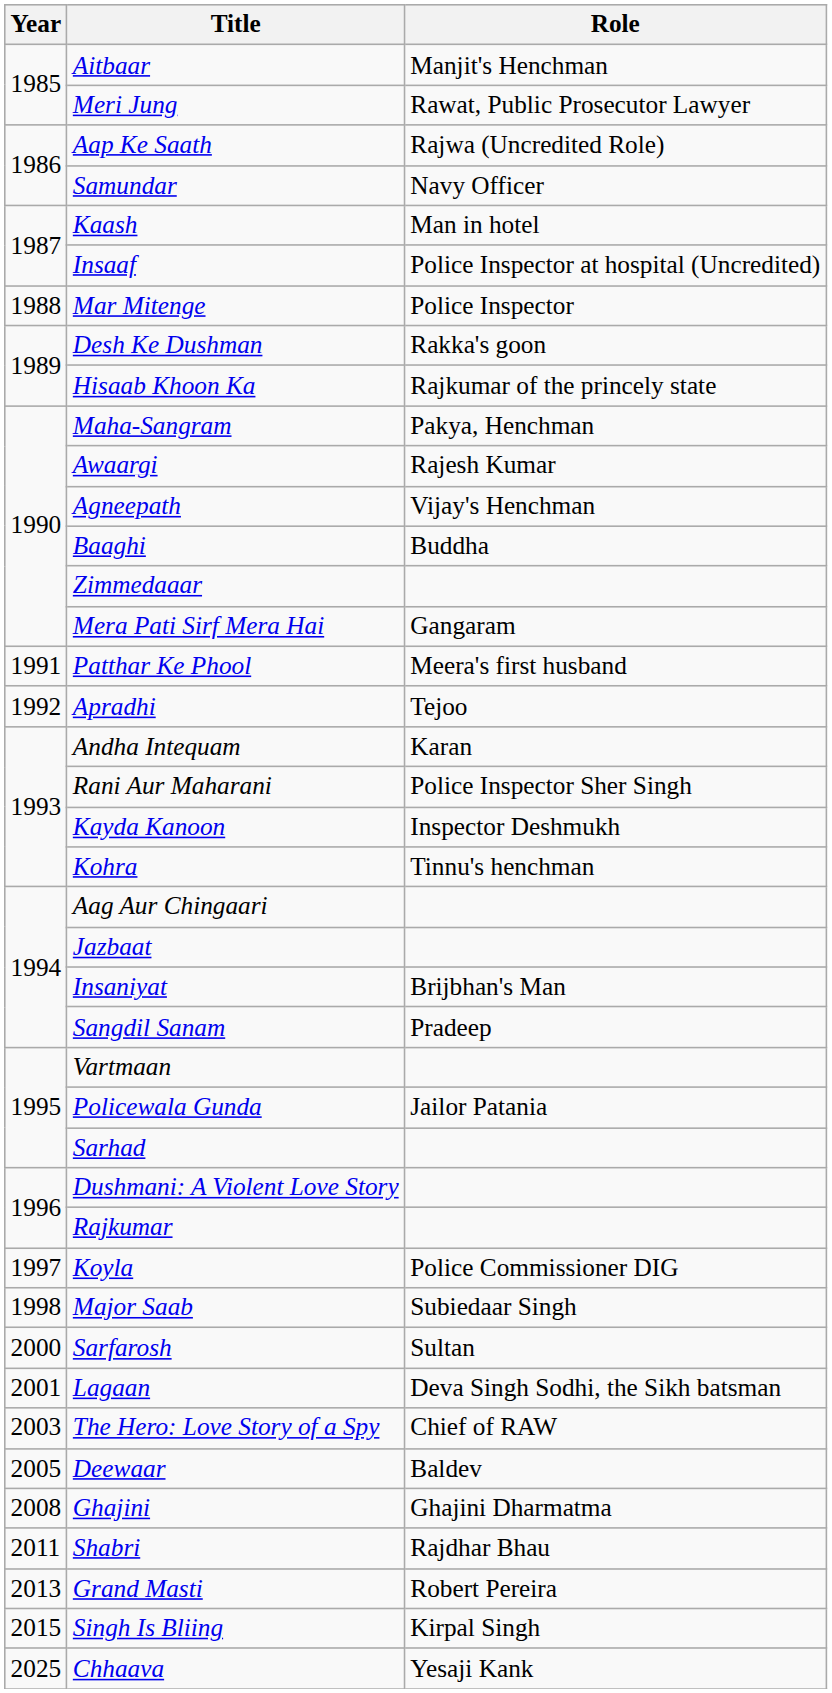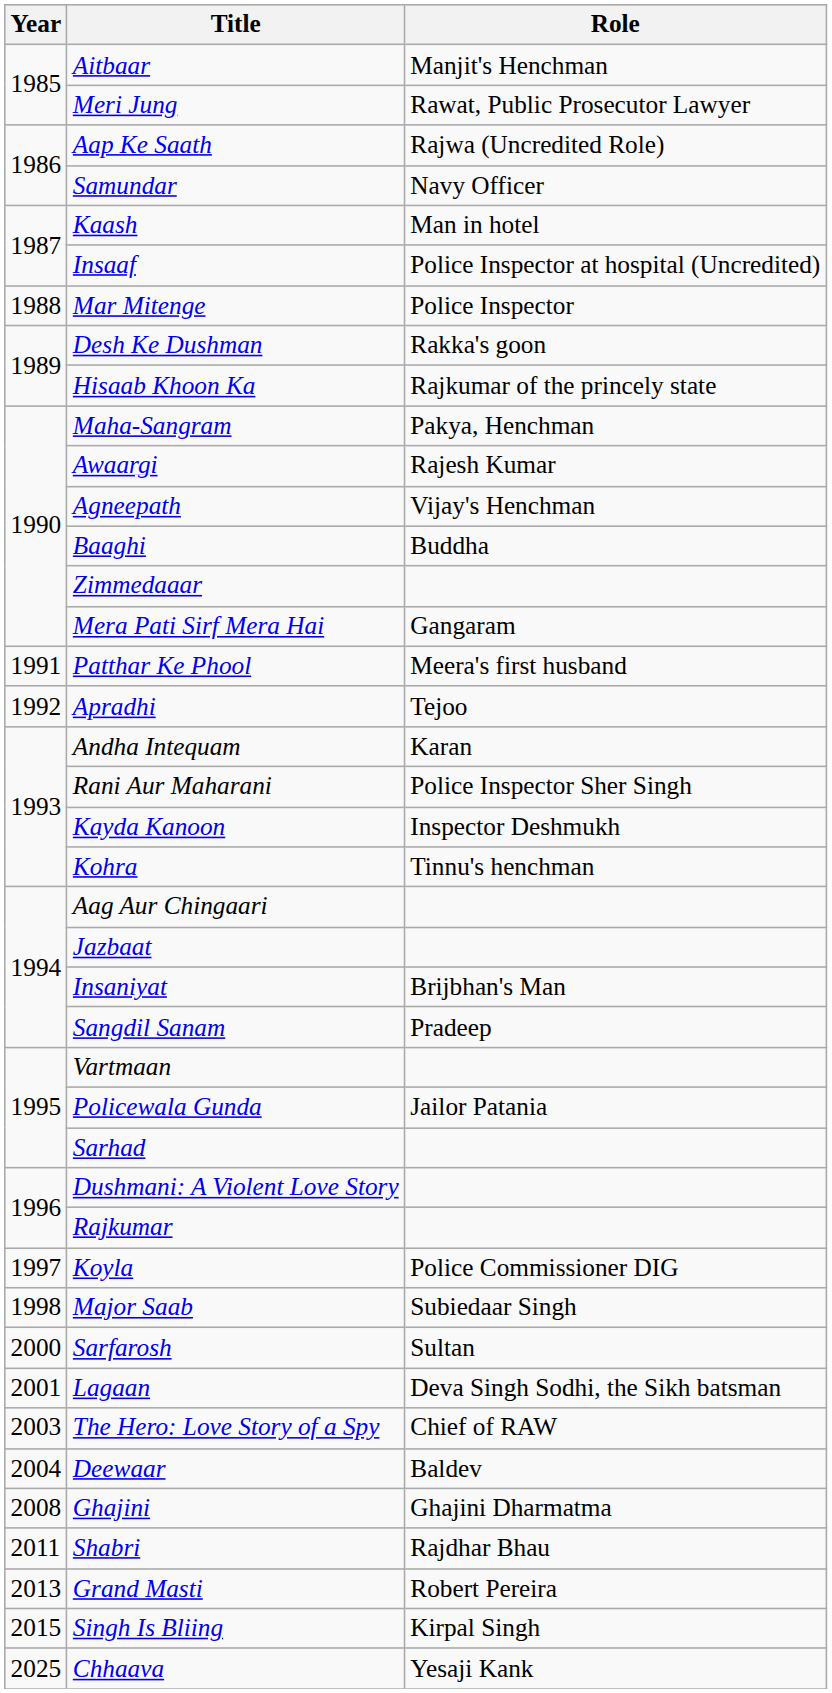 <table class="wikitable sortable">
 <tr>
 <th>Year</th>
 <th>Title</th>
 <th>Role</th>
 </tr>
 <tr>
 <td rowspan="2">1985</td>
 <td><em><a href='#'>Aitbaar</a></em></td>
 <td>Manjit's Henchman</td>
 </tr>
 <tr>
 <td><em><a href='#'>Meri Jung</a></em></td>
 <td>Rawat, Public Prosecutor Lawyer</td>
 </tr>
 <tr>
 <td rowspan="2">1986</td>
 <td><em><a href='#'>Aap Ke Saath</a></em></td>
 <td>Rajwa (Uncredited Role)</td>
 </tr>
 <tr>
 <td><em><a href='#'>Samundar</a></em></td>
 <td>Navy Officer</td>
 </tr>
 <tr>
 <td rowspan="2">1987</td>
 <td><em><a href='#'>Kaash</a></em></td>
 <td>Man in hotel</td>
 </tr>
 <tr>
 <td><em><a href='#'>Insaaf</a></em></td>
 <td>Police Inspector at hospital (Uncredited)</td>
 </tr>
 <tr>
 <td>1988</td>
 <td><em><a href='#'>Mar Mitenge</a></em></td>
 <td>Police Inspector</td>
 </tr>
 <tr>
 <td rowspan="2">1989</td>
 <td><em><a href='#'>Desh Ke Dushman</a></em></td>
 <td>Rakka's goon</td>
 </tr>
 <tr>
 <td><em><a href='#'>Hisaab Khoon Ka</a></em></td>
 <td>Rajkumar of the princely state</td>
 </tr>
 <tr>
 <td rowspan="6">1990</td>
 <td><em><a href='#'>Maha-Sangram</a></em></td>
 <td>Pakya, Henchman</td>
 </tr>
 <tr>
 <td><em><a href='#'>Awaargi</a></em></td>
 <td>Rajesh Kumar</td>
 </tr>
 <tr>
 <td><em><a href='#'>Agneepath</a></em></td>
 <td>Vijay's Henchman</td>
 </tr>
 <tr>
 <td><em><a href='#'>Baaghi</a></em></td>
 <td>Buddha</td>
 </tr>
 <tr>
 <td><em><a href='#'>Zimmedaaar</a></em></td>
 <td></td>
 </tr>
 <tr>
 <td><em><a href='#'>Mera Pati Sirf Mera Hai</a></em></td>
 <td>Gangaram</td>
 </tr>
 <tr>
 <td>1991</td>
 <td><em><a href='#'>Patthar Ke Phool</a></em></td>
 <td>Meera's first husband</td>
 </tr>
 <tr>
 <td>1992</td>
 <td><em><a href='#'>Apradhi</a></em></td>
 <td>Tejoo</td>
 </tr>
 <tr>
 <td rowspan="4">1993</td>
 <td><em>Andha Intequam</em></td>
 <td>Karan</td>
 </tr>
 <tr>
 <td><em>Rani Aur Maharani</em></td>
 <td>Police Inspector Sher Singh</td>
 </tr>
 <tr>
 <td><em><a href='#'>Kayda Kanoon</a></em></td>
 <td>Inspector Deshmukh</td>
 </tr>
 <tr>
 <td><em><a href='#'>Kohra</a></em></td>
 <td>Tinnu's henchman</td>
 </tr>
 <tr>
 <td rowspan="4">1994</td>
 <td><em>Aag Aur Chingaari</em></td>
 <td></td>
 </tr>
 <tr>
 <td><em><a href='#'>Jazbaat</a></em></td>
 <td></td>
 </tr>
 <tr>
 <td><em><a href='#'>Insaniyat</a></em></td>
 <td>Brijbhan's Man</td>
 </tr>
 <tr>
 <td><em><a href='#'>Sangdil Sanam</a></em></td>
 <td>Pradeep</td>
 </tr>
 <tr>
 <td rowspan="3">1995</td>
 <td><em>Vartmaan</em></td>
 <td></td>
 </tr>
 <tr>
 <td><em><a href='#'>Policewala Gunda</a></em></td>
 <td>Jailor Patania</td>
 </tr>
 <tr>
 <td><em><a href='#'>Sarhad</a></em></td>
 <td></td>
 </tr>
 <tr>
 <td rowspan="2">1996</td>
 <td><em><a href='#'>Dushmani: A Violent Love Story</a></em></td>
 <td></td>
 </tr>
 <tr>
 <td><em><a href='#'>Rajkumar</a></em></td>
 <td></td>
 </tr>
 <tr>
 <td>1997</td>
 <td><em><a href='#'>Koyla</a></em></td>
 <td>Police Commissioner DIG</td>
 </tr>
 <tr>
 <td>1998</td>
 <td><em><a href='#'>Major Saab</a></em></td>
 <td>Subiedaar Singh</td>
 </tr>
 <tr>
 <td>2000</td>
 <td><em><a href='#'>Sarfarosh</a></em></td>
 <td>Sultan</td>
 </tr>
 <tr>
 <td>2001</td>
 <td><em><a href='#'>Lagaan</a></em></td>
 <td>Deva Singh Sodhi, the Sikh batsman</td>
 </tr>
 <tr>
 <td>2003</td>
 <td><em><a href='#'>The Hero: Love Story of a Spy</a></em></td>
 <td>Chief of RAW</td>
 </tr>
 <tr>
-<td>2005</td>
+<td>2004</td>
 <td><em><a href='#'>Deewaar</a></em></td>
 <td>Baldev</td>
 </tr>
 <tr>
 <td>2008</td>
 <td><em><a href='#'>Ghajini</a></em></td>
 <td>Ghajini Dharmatma</td>
 </tr>
 <tr>
 <td>2011</td>
 <td><em><a href='#'>Shabri</a></em></td>
 <td>Rajdhar Bhau</td>
 </tr>
 <tr>
 <td>2013</td>
 <td><em><a href='#'>Grand Masti</a></em></td>
 <td>Robert Pereira</td>
 </tr>
 <tr>
 <td>2015</td>
 <td><em><a href='#'>Singh Is Bliing</a></em></td>
 <td>Kirpal Singh</td>
 </tr>
 <tr>
 <td>2025</td>
 <td><em><a href='#'>Chhaava</a></em></td>
 <td>Yesaji Kank</td>
 </tr>
 </table>
